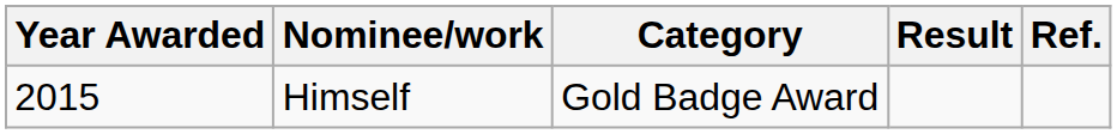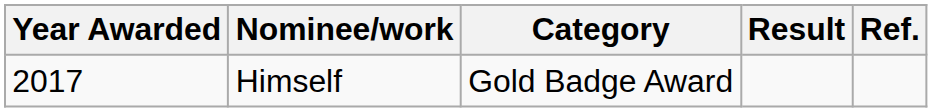 <table class="wikitable">
 <tr>
 <th>Year Awarded</th>
 <th>Nominee/work</th>
 <th>Category</th>
 <th>Result</th>
 <th>Ref.</th>
 </tr>
 <tr>
-<td>2015</td>
+<td>2017</td>
 <td>Himself</td>
 <td>Gold Badge Award</td>
 <td></td>
 <td></td>
 </tr>
 </table>
